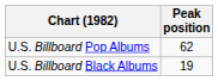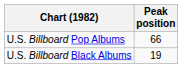 <table class="wikitable">
 <tr>
 <th align="center">Chart (1982)</th>
 <th align="center">Peak<br>position</th>
 </tr>
 <tr>
 <td align="left">U.S. <em>Billboard</em> <a href='#'>Pop Albums</a></td>
-<td align="center">62</td>
+<td align="center">66</td>
 </tr>
 <tr>
 <td align="left">U.S. <em>Billboard</em> <a href='#'>Black Albums</a></td>
 <td align="center">19</td>
 </tr>
 </table>
